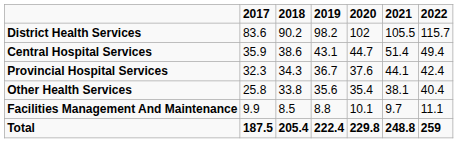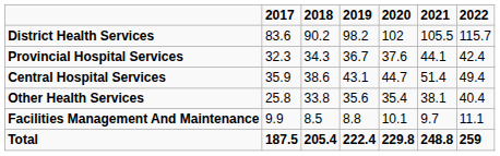 <table class="wikitable">
 <tr>
 <td></td>
 <td><strong>2017</strong></td>
 <td><strong>2018</strong></td>
 <td><strong>2019</strong></td>
 <td><strong>2020</strong></td>
 <td><strong>2021</strong></td>
 <td><strong>2022</strong></td>
 </tr>
 <tr>
 <td><strong>District Health Services</strong></td>
 <td>83.6</td>
 <td>90.2</td>
 <td>98.2</td>
 <td>102</td>
 <td>105.5</td>
 <td>115.7</td>
 </tr>
 <tr>
+<td><strong>Provincial Hospital Services</strong></td>
+<td>32.3</td>
+<td>34.3</td>
+<td>36.7</td>
+<td>37.6</td>
+<td>44.1</td>
+<td>42.4</td>
+</tr>
+<tr>
 <td><strong>Central Hospital Services</strong></td>
 <td>35.9</td>
 <td>38.6</td>
 <td>43.1</td>
 <td>44.7</td>
 <td>51.4</td>
 <td>49.4</td>
-</tr>
-<tr>
-<td><strong>Provincial Hospital Services</strong></td>
-<td>32.3</td>
-<td>34.3</td>
-<td>36.7</td>
-<td>37.6</td>
-<td>44.1</td>
-<td>42.4</td>
 </tr>
 <tr>
 <td><strong>Other Health Services</strong></td>
 <td>25.8</td>
 <td>33.8</td>
 <td>35.6</td>
 <td>35.4</td>
 <td>38.1</td>
 <td>40.4</td>
 </tr>
 <tr>
 <td><strong>Facilities Management And Maintenance</strong></td>
 <td>9.9</td>
 <td>8.5</td>
 <td>8.8</td>
 <td>10.1</td>
 <td>9.7</td>
 <td>11.1</td>
 </tr>
 <tr>
 <td><strong>Total</strong></td>
 <td><strong>187.5</strong></td>
 <td><strong>205.4</strong></td>
 <td><strong>222.4</strong></td>
 <td><strong>229.8</strong></td>
 <td><strong>248.8</strong></td>
 <td><strong>259</strong></td>
 </tr>
 </table>
